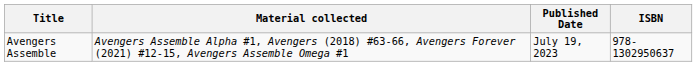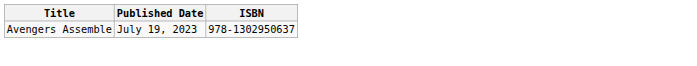 <table class="wikitable">
 <tr>
 <th>Title</th>
-<th>Material collected</th>
 <th>Published Date</th>
 <th>ISBN</th>
 </tr>
 <tr>
 <td>Avengers Assemble</td>
-<td><em>Avengers Assemble Alpha</em> #1, <em>Avengers</em> (2018) #63-66, <em>Avengers Forever</em> (2021) #12-15, <em>Avengers Assemble Omega</em> #1</td>
 <td>July 19, 2023</td>
 <td>978-1302950637</td>
 </tr>
 </table>
